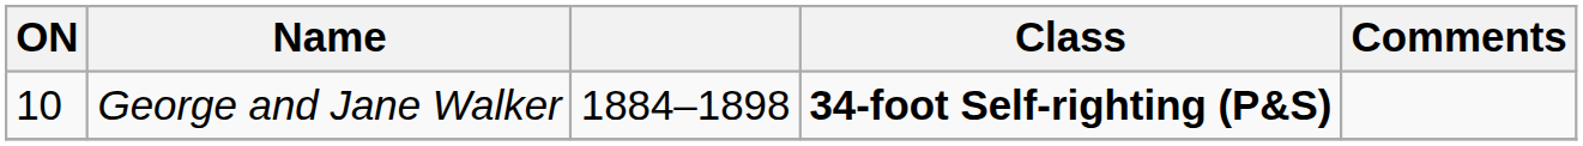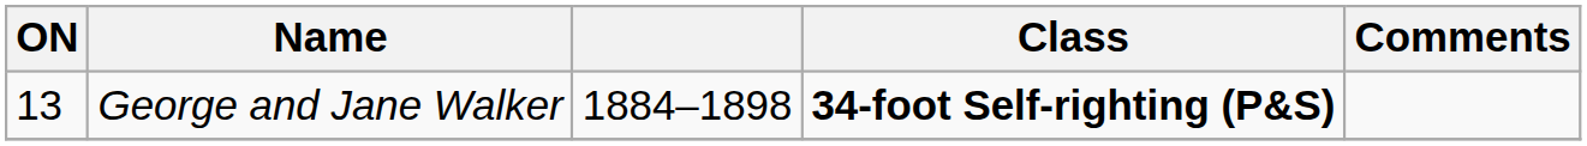 <table class="wikitable">
 <tr>
 <th>ON</th>
 <th>Name</th>
 <th></th>
 <th>Class</th>
 <th>Comments</th>
 </tr>
 <tr>
-<td>10</td>
+<td>13</td>
 <td><em>George and Jane Walker</em></td>
 <td>1884–1898</td>
 <td><strong>34-foot Self-righting (P&S)</strong></td>
 <td></td>
 </tr>
 <tr>
 </tr>
 </table>
